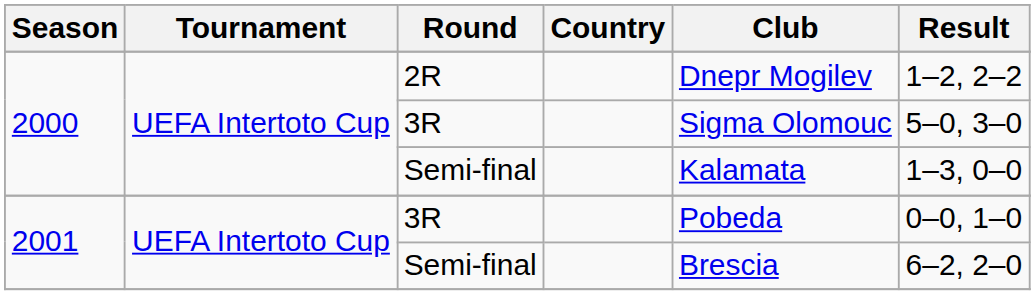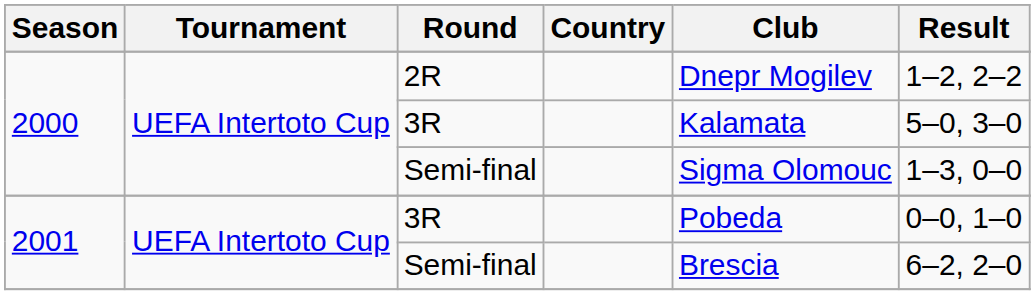 <table class="wikitable">
 <tr>
 <th>Season</th>
 <th>Tournament</th>
 <th>Round</th>
 <th>Country</th>
 <th>Club</th>
 <th>Result</th>
 </tr>
 <tr>
 </tr>
 <tr>
 <td rowspan="3"><a href='#'>2000</a></td>
 <td rowspan="3"><a href='#'>UEFA Intertoto Cup</a></td>
 <td>2R</td>
 <td></td>
 <td><a href='#'>Dnepr Mogilev</a></td>
 <td>1–2, 2–2</td>
 </tr>
 <tr>
 <td>3R</td>
 <td></td>
-<td><a href='#'>Sigma Olomouc</a></td>
+<td><a href='#'>Kalamata</a></td>
 <td>5–0, 3–0</td>
 </tr>
 <tr>
 <td>Semi-final</td>
 <td></td>
-<td><a href='#'>Kalamata</a></td>
+<td><a href='#'>Sigma Olomouc</a></td>
 <td>1–3, 0–0</td>
 </tr>
 <tr>
 </tr>
 <tr>
 <td rowspan="2"><a href='#'>2001</a></td>
 <td rowspan="2"><a href='#'>UEFA Intertoto Cup</a></td>
 <td>3R</td>
 <td></td>
 <td><a href='#'>Pobeda</a></td>
 <td>0–0, 1–0</td>
 </tr>
 <tr>
 <td>Semi-final</td>
 <td></td>
 <td><a href='#'>Brescia</a></td>
 <td>6–2, 2–0</td>
 </tr>
 <tr>
 </tr>
 </table>
